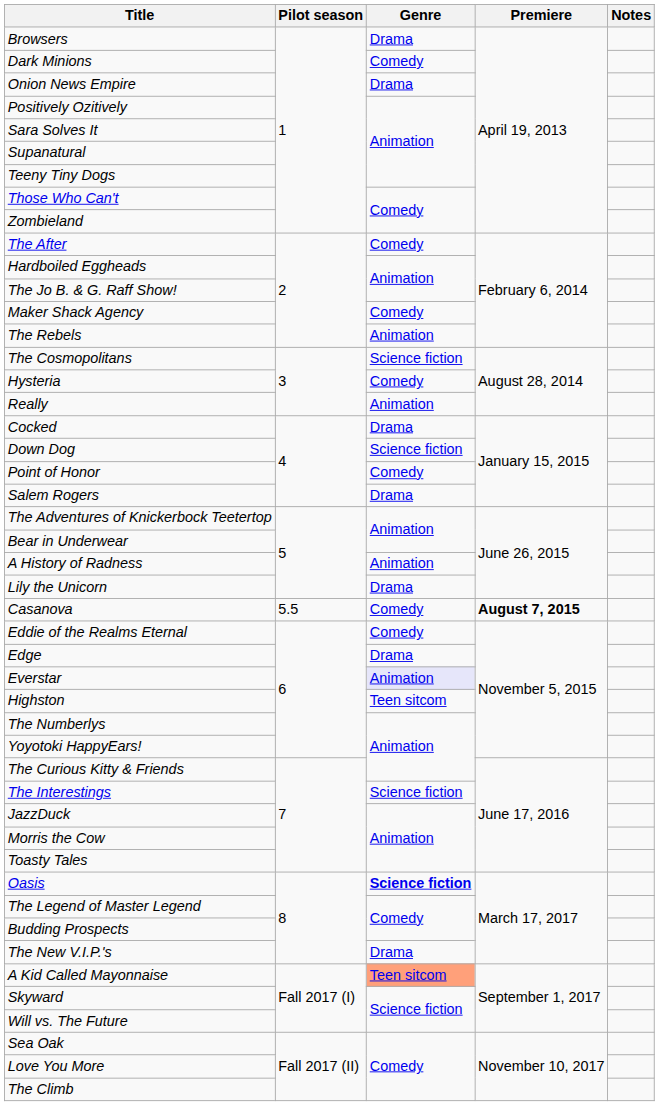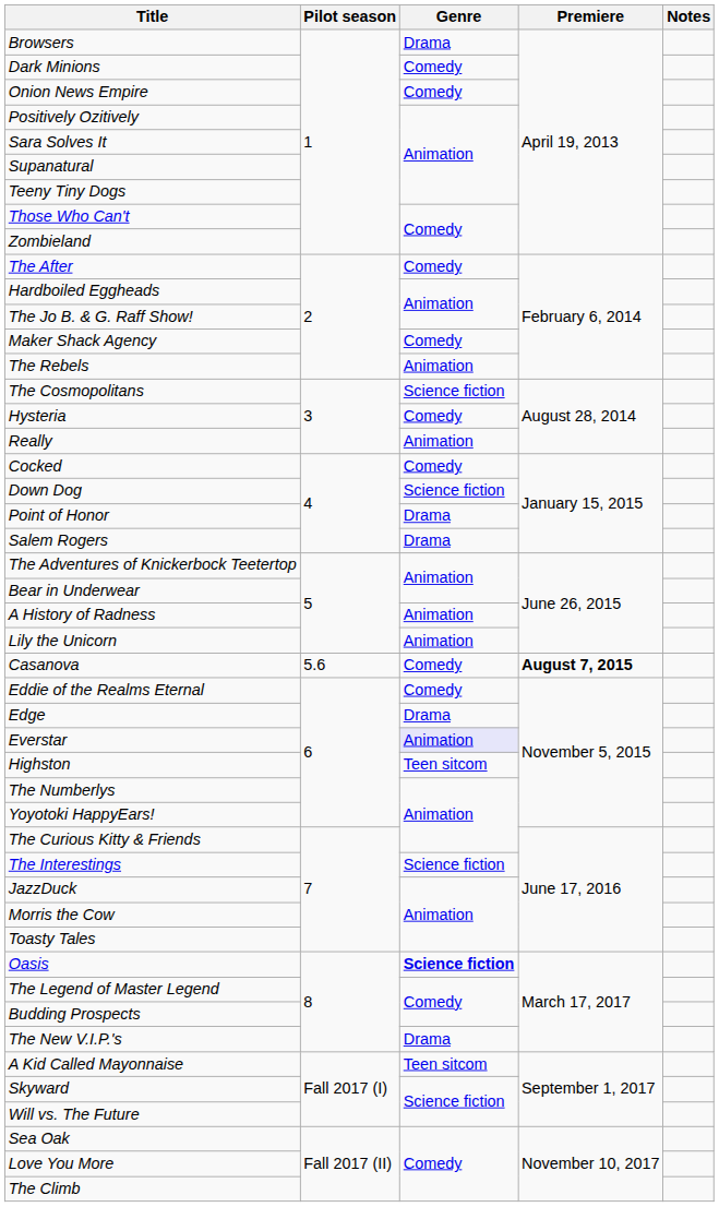 <table class="wikitable sortable mw-collapsible autocollapse"">
 <tr>
 <th>Title</th>
 <th>Pilot season</th>
 <th>Genre</th>
 <th>Premiere</th>
 <th>Notes</th>
 </tr>
 <tr>
 <td><em>Browsers</em></td>
 <td rowspan="9">1</td>
 <td><a href='#'>Drama</a></td>
 <td rowspan="9">April 19, 2013</td>
 <td></td>
 </tr>
 <tr>
 <td><em>Dark Minions</em></td>
 <td><a href='#'>Comedy</a></td>
 <td></td>
 </tr>
 <tr>
 <td><em>Onion News Empire</em></td>
-<td><a href='#'>Drama</a></td>
+<td><a href='#'>Comedy</a></td>
 <td></td>
 </tr>
 <tr>
 <td><em>Positively Ozitively</em></td>
 <td rowspan="4"><a href='#'>Animation</a></td>
 <td></td>
 </tr>
 <tr>
 <td><em>Sara Solves It</em></td>
 <td></td>
 </tr>
 <tr>
 <td><em>Supanatural</em></td>
 <td></td>
 </tr>
 <tr>
 <td><em>Teeny Tiny Dogs</em></td>
 <td></td>
 </tr>
 <tr>
 <td><em><a href='#'>Those Who Can't</a></em></td>
 <td rowspan="2"><a href='#'>Comedy</a></td>
 <td></td>
 </tr>
 <tr>
 <td><em>Zombieland</em></td>
 <td></td>
 </tr>
 <tr>
 <td><em><a href='#'>The After</a></em></td>
 <td rowspan="5">2</td>
 <td><a href='#'>Comedy</a></td>
 <td rowspan="5">February 6, 2014</td>
 <td></td>
 </tr>
 <tr>
 <td><em>Hardboiled Eggheads</em></td>
 <td rowspan="2"><a href='#'>Animation</a></td>
 <td></td>
 </tr>
 <tr>
 <td><em>The Jo B. & G. Raff Show!</em></td>
 <td></td>
 </tr>
 <tr>
 <td><em>Maker Shack Agency</em></td>
 <td><a href='#'>Comedy</a></td>
 <td></td>
 </tr>
 <tr>
 <td><em>The Rebels</em></td>
 <td><a href='#'>Animation</a></td>
 <td></td>
 </tr>
 <tr>
 <td><em>The Cosmopolitans</em></td>
 <td rowspan="3">3</td>
 <td><a href='#'>Science fiction</a></td>
 <td rowspan="3">August 28, 2014</td>
 <td></td>
 </tr>
 <tr>
 <td><em>Hysteria</em></td>
 <td><a href='#'>Comedy</a></td>
 <td></td>
 </tr>
 <tr>
 <td><em>Really</em></td>
 <td><a href='#'>Animation</a></td>
 <td></td>
 </tr>
 <tr>
 <td><em>Cocked</em></td>
 <td rowspan="4">4</td>
-<td><a href='#'>Drama</a></td>
+<td><a href='#'>Comedy</a></td>
 <td rowspan="4">January 15, 2015</td>
 <td></td>
 </tr>
 <tr>
 <td><em>Down Dog</em></td>
 <td><a href='#'>Science fiction</a></td>
 <td></td>
 </tr>
 <tr>
 <td><em>Point of Honor</em></td>
-<td><a href='#'>Comedy</a></td>
+<td><a href='#'>Drama</a></td>
 <td></td>
 </tr>
 <tr>
 <td><em>Salem Rogers</em></td>
 <td><a href='#'>Drama</a></td>
 <td></td>
 </tr>
 <tr>
 <td><em>The Adventures of Knickerbock Teetertop</em></td>
 <td rowspan="4">5</td>
 <td rowspan="2"><a href='#'>Animation</a></td>
 <td rowspan="4">June 26, 2015</td>
 <td></td>
 </tr>
 <tr>
 <td><em>Bear in Underwear</em></td>
 <td></td>
 </tr>
 <tr>
 <td><em>A History of Radness</em></td>
 <td><a href='#'>Animation</a></td>
 <td></td>
 </tr>
 <tr>
 <td><em>Lily the Unicorn</em></td>
-<td><a href='#'>Drama</a></td>
+<td><a href='#'>Animation</a></td>
 <td></td>
 </tr>
 <tr>
 <td><em>Casanova</em></td>
-<td>5.5</td>
+<td>5.6</td>
 <td><a href='#'>Comedy</a></td>
 <td><strong>August 7, 2015</strong></td>
 <td></td>
 </tr>
 <tr>
 <td><em>Eddie of the Realms Eternal</em></td>
 <td rowspan="6">6</td>
 <td><a href='#'>Comedy</a></td>
 <td rowspan="6">November 5, 2015</td>
 <td></td>
 </tr>
 <tr>
 <td><em>Edge</em></td>
 <td><a href='#'>Drama</a></td>
 <td></td>
 </tr>
 <tr>
 <td><em>Everstar</em></td>
 <td style="background: lavender;"><a href='#'>Animation</a></td>
 <td></td>
 </tr>
 <tr>
 <td><em>Highston</em></td>
 <td><a href='#'>Teen sitcom</a></td>
 <td></td>
 </tr>
 <tr>
 <td><em>The Numberlys</em></td>
 <td rowspan="3"><a href='#'>Animation</a></td>
 <td></td>
 </tr>
 <tr>
 <td><em>Yoyotoki HappyEars!</em></td>
 <td></td>
 </tr>
 <tr>
 <td><em>The Curious Kitty & Friends</em></td>
 <td rowspan="5">7</td>
 <td rowspan="5">June 17, 2016</td>
 <td></td>
 </tr>
 <tr>
 <td><em><a href='#'>The Interestings</a></em></td>
 <td><a href='#'>Science fiction</a></td>
 <td></td>
 </tr>
 <tr>
 <td><em>JazzDuck</em></td>
 <td rowspan="3"><a href='#'>Animation</a></td>
 <td></td>
 </tr>
 <tr>
 <td><em>Morris the Cow</em></td>
 <td></td>
 </tr>
 <tr>
 <td><em>Toasty Tales</em></td>
 <td></td>
 </tr>
 <tr>
 <td><em><a href='#'>Oasis</a></em></td>
 <td rowspan="4">8</td>
 <td><strong><a href='#'>Science fiction</a></strong></td>
 <td rowspan="4">March 17, 2017</td>
 <td></td>
 </tr>
 <tr>
 <td><em>The Legend of Master Legend</em></td>
 <td rowspan="2"><a href='#'>Comedy</a></td>
 <td></td>
 </tr>
 <tr>
 <td><em>Budding Prospects</em></td>
 <td></td>
 </tr>
 <tr>
 <td><em>The New V.I.P.'s</em></td>
 <td><a href='#'>Drama</a></td>
 <td></td>
 </tr>
 <tr>
 <td><em>A Kid Called Mayonnaise</em></td>
 <td rowspan="3">Fall 2017 (I)</td>
-<td style="background: lightsalmon;"><a href='#'>Teen sitcom</a></td>
+<td><a href='#'>Teen sitcom</a></td>
 <td rowspan="3">September 1, 2017</td>
 <td></td>
 </tr>
 <tr>
 <td><em>Skyward</em></td>
 <td rowspan="2"><a href='#'>Science fiction</a></td>
 <td></td>
 </tr>
 <tr>
 <td><em>Will vs. The Future</em></td>
 <td></td>
 </tr>
 <tr>
 <td><em>Sea Oak</em></td>
 <td rowspan="3">Fall 2017 (II)</td>
 <td rowspan="3"><a href='#'>Comedy</a></td>
 <td rowspan="3">November 10, 2017</td>
 <td></td>
 </tr>
 <tr>
 <td><em>Love You More</em></td>
 <td></td>
 </tr>
 <tr>
 <td><em>The Climb</em></td>
 <td></td>
 </tr>
 </table>
